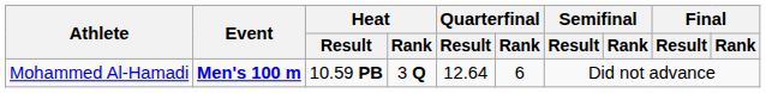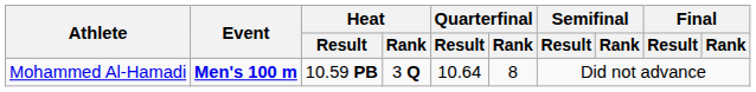 <table class="wikitable" style="font-size:90%">
 <tr>
 <th rowspan="2">Athlete</th>
 <th rowspan="2">Event</th>
 <th colspan="2">Heat</th>
 <th colspan="2">Quarterfinal</th>
 <th colspan="2">Semifinal</th>
 <th colspan="2">Final</th>
 </tr>
 <tr style="font-size:95%">
 <th>Result</th>
 <th>Rank</th>
 <th>Result</th>
 <th>Rank</th>
 <th>Result</th>
 <th>Rank</th>
 <th>Result</th>
 <th>Rank</th>
 </tr>
 <tr align=center>
 <td align=left><a href='#'>Mohammed Al-Hamadi</a></td>
 <td align=left><strong><a href='#'>Men's 100 m</a></strong></td>
 <td>10.59 <strong>PB</strong></td>
 <td>3 <strong>Q</strong></td>
-<td>12.64</td>
-<td>6</td>
+<td>10.64</td>
+<td>8</td>
 <td colspan="4">Did not advance</td>
 </tr>
 </table>
